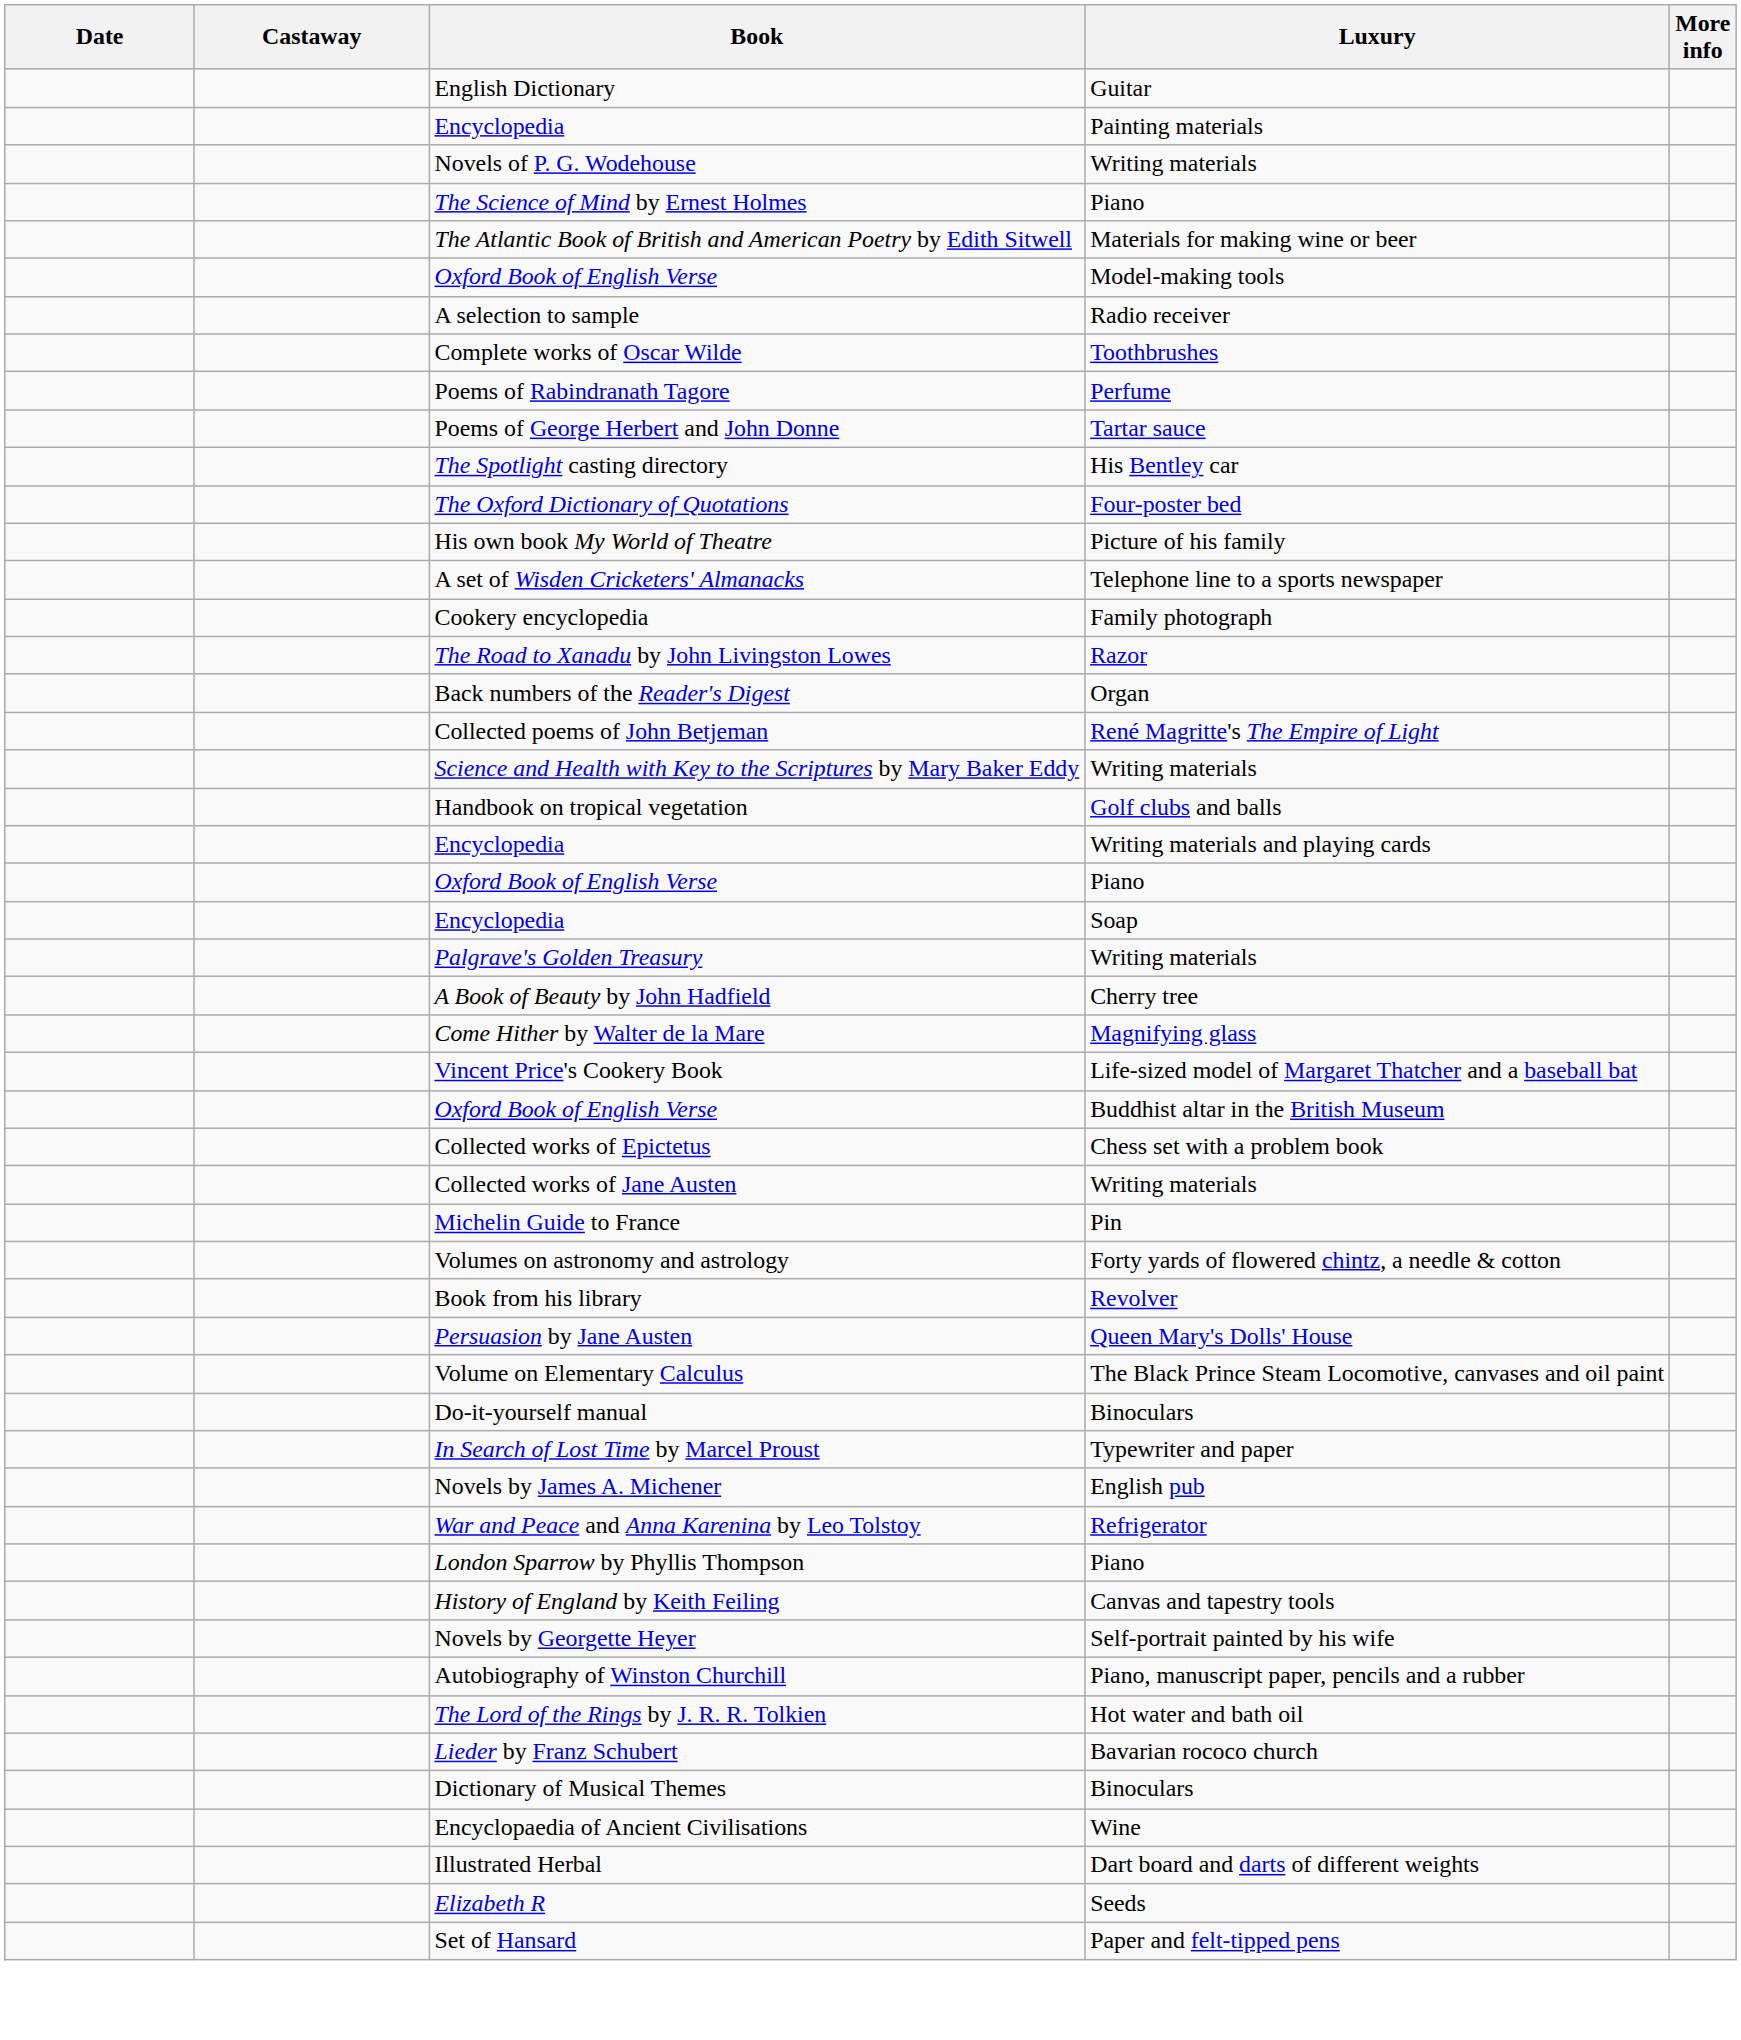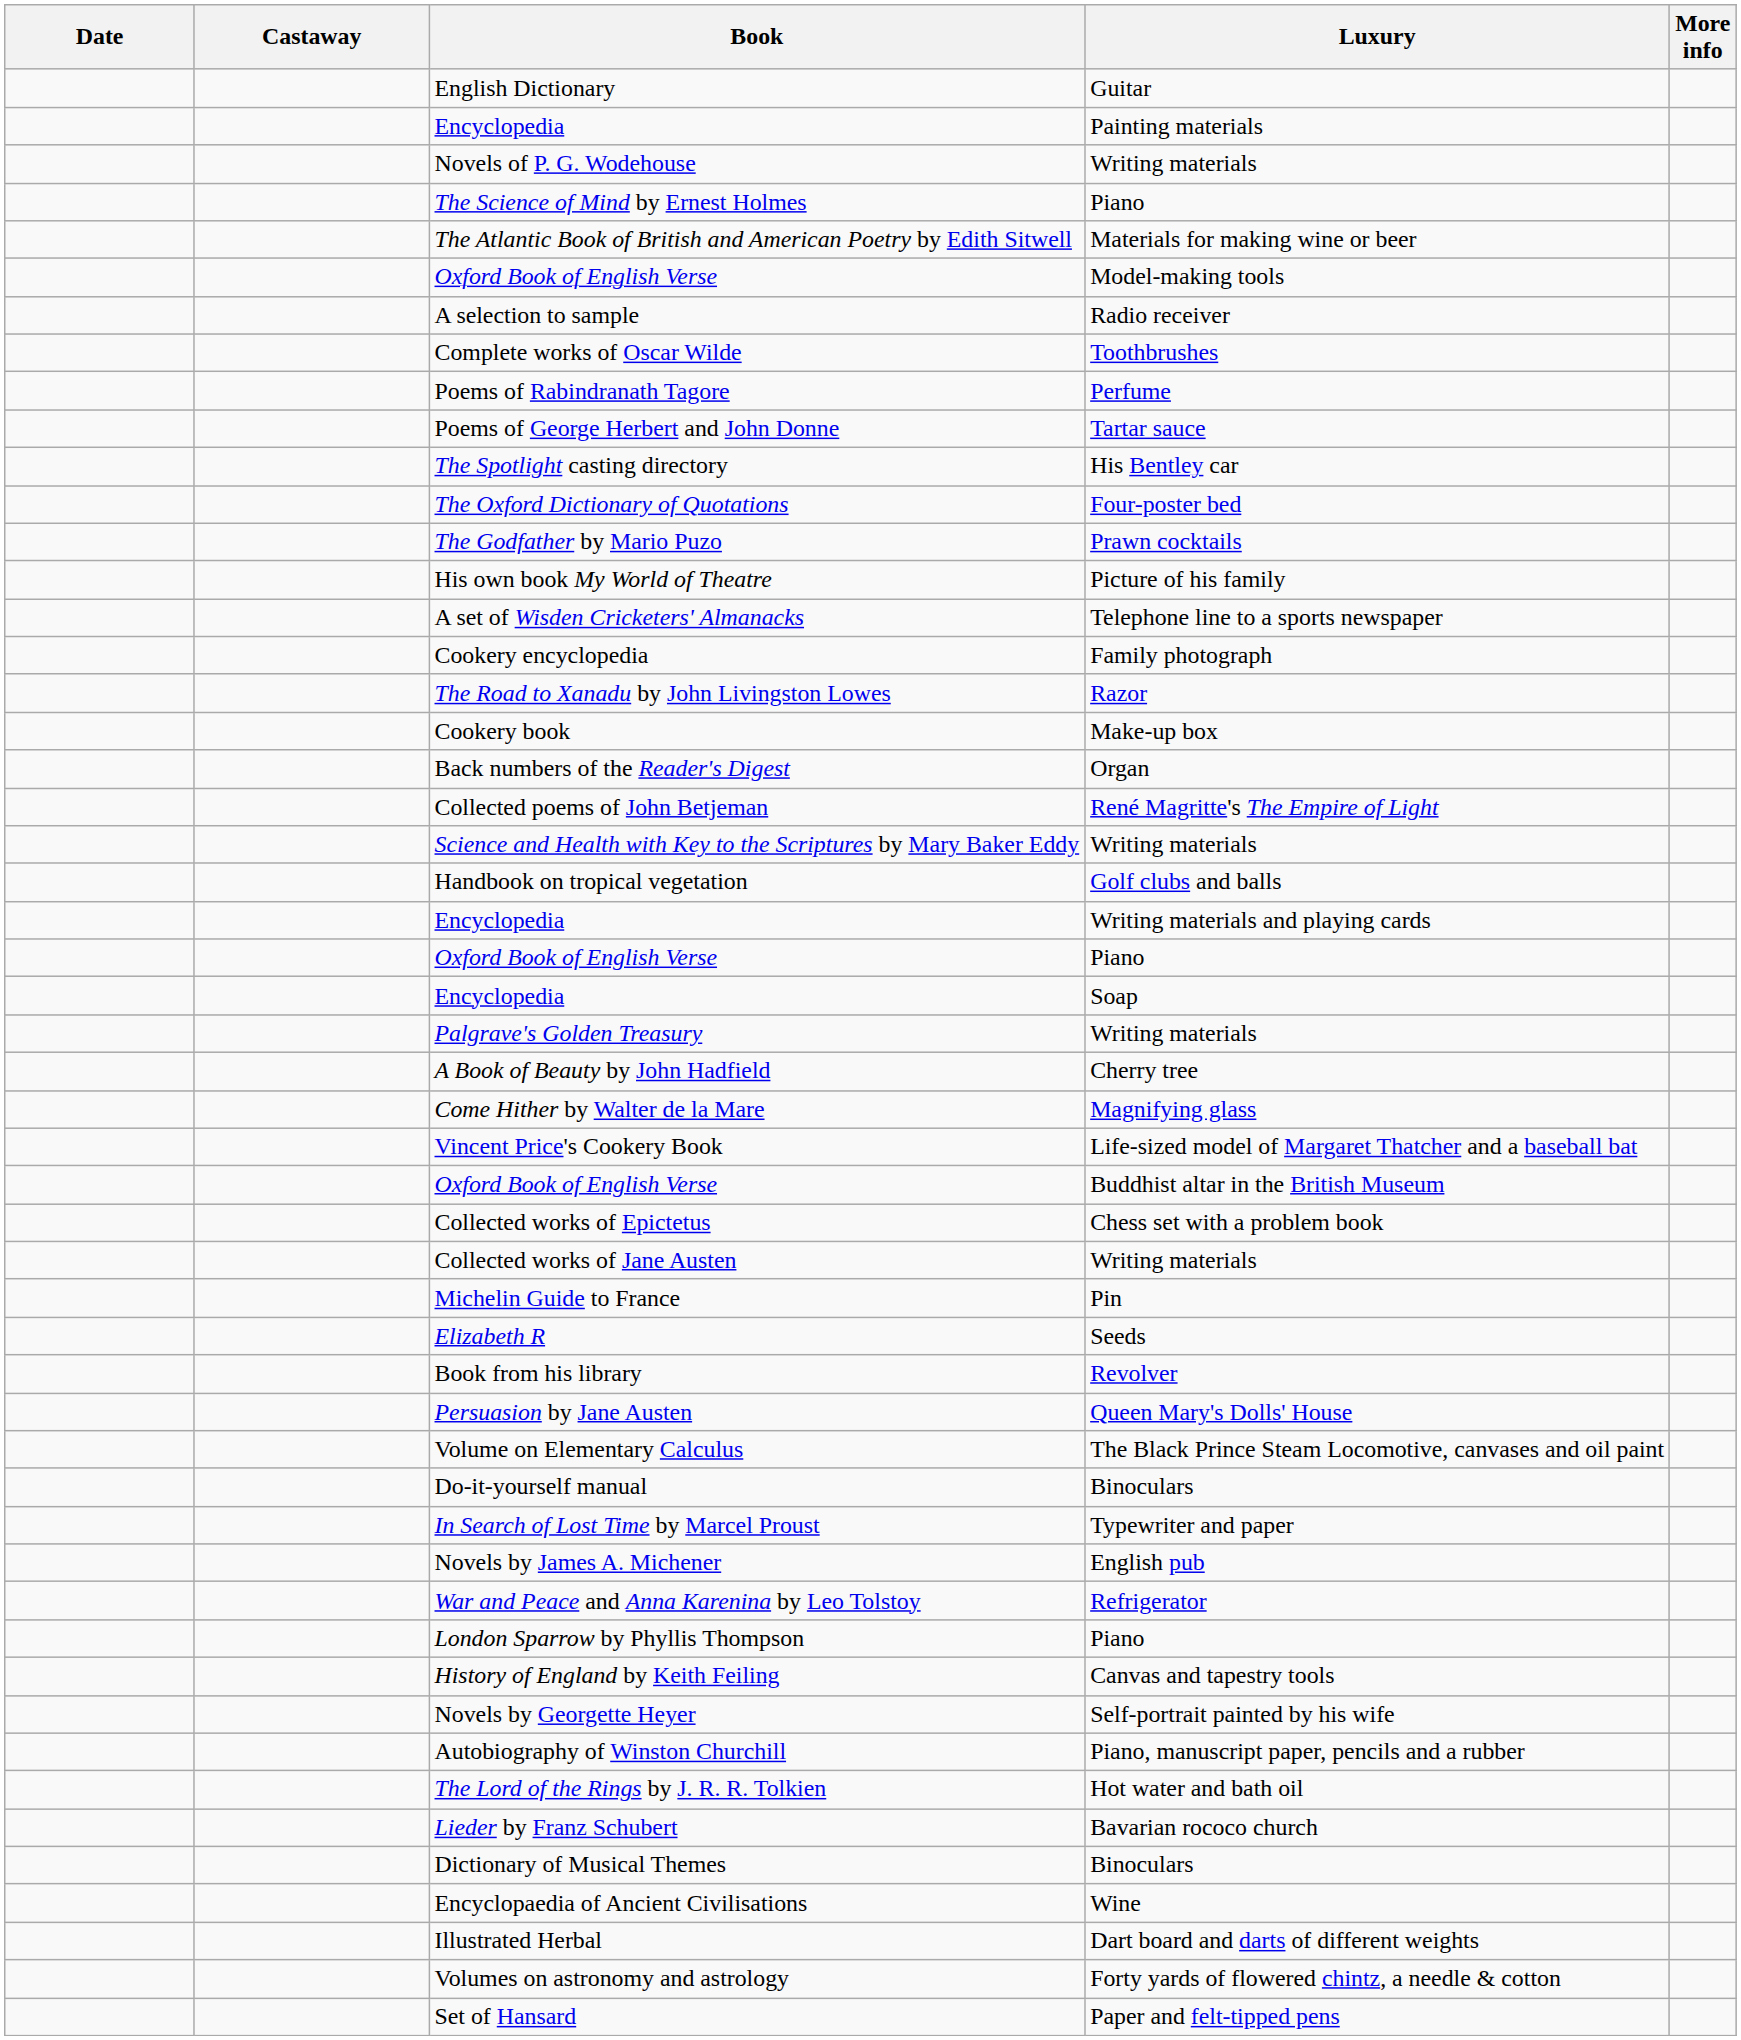 <table class="wikitable sortable">
 <tr>
 <th width=120px>Date</th>
 <th width=150px>Castaway</th>
 <th>Book</th>
 <th>Luxury</th>
 <th class="unsortable">More<br>info</th>
 </tr>
 <tr>
 <td></td>
 <td></td>
 <td>English Dictionary</td>
 <td>Guitar</td>
 <td></td>
 </tr>
 <tr>
 <td></td>
 <td></td>
 <td><a href='#'>Encyclopedia</a></td>
 <td>Painting materials</td>
 <td></td>
 </tr>
 <tr>
 <td></td>
 <td></td>
 <td>Novels of <a href='#'>P. G. Wodehouse</a></td>
 <td>Writing materials</td>
 <td></td>
 </tr>
 <tr>
 <td></td>
 <td></td>
 <td><em><a href='#'>The Science of Mind</a></em> by <a href='#'>Ernest Holmes</a></td>
 <td>Piano</td>
 <td></td>
 </tr>
 <tr>
 <td></td>
 <td></td>
 <td><em>The Atlantic Book of British and American Poetry</em> by <a href='#'>Edith Sitwell</a></td>
 <td>Materials for making wine or beer</td>
 <td></td>
 </tr>
 <tr>
 <td></td>
 <td></td>
 <td><em><a href='#'>Oxford Book of English Verse</a></em></td>
 <td>Model-making tools</td>
 <td></td>
 </tr>
 <tr>
 <td></td>
 <td></td>
 <td>A selection to sample</td>
 <td>Radio receiver</td>
 <td></td>
 </tr>
 <tr>
 <td></td>
 <td></td>
 <td>Complete works of <a href='#'>Oscar Wilde</a></td>
 <td><a href='#'>Toothbrushes</a></td>
 <td></td>
 </tr>
 <tr>
 <td></td>
 <td></td>
 <td>Poems of <a href='#'>Rabindranath Tagore</a></td>
 <td><a href='#'>Perfume</a></td>
 <td></td>
 </tr>
 <tr>
 <td></td>
 <td></td>
 <td>Poems of <a href='#'>George Herbert</a> and <a href='#'>John Donne</a></td>
 <td><a href='#'>Tartar sauce</a></td>
 <td></td>
 </tr>
 <tr>
 <td></td>
 <td></td>
 <td><em><a href='#'>The Spotlight</a></em> casting directory</td>
 <td>His <a href='#'>Bentley</a> car</td>
 <td></td>
 </tr>
 <tr>
 <td></td>
 <td></td>
 <td><em><a href='#'>The Oxford Dictionary of Quotations</a></em></td>
 <td><a href='#'>Four-poster bed</a></td>
 <td></td>
 </tr>
 <tr>
 <td></td>
 <td></td>
+<td><em><a href='#'>The Godfather</a></em> by <a href='#'>Mario Puzo</a></td>
+<td><a href='#'>Prawn cocktails</a></td>
+<td></td>
+</tr>
+<tr>
+<td></td>
+<td></td>
 <td>His own book <em>My World of Theatre</em></td>
 <td>Picture of his family</td>
 <td></td>
 </tr>
 <tr>
 <td></td>
 <td></td>
 <td>A set of <em><a href='#'>Wisden Cricketers' Almanacks</a></em></td>
 <td>Telephone line to a sports newspaper</td>
 <td></td>
 </tr>
 <tr>
 <td></td>
 <td></td>
 <td>Cookery encyclopedia</td>
 <td>Family photograph</td>
 <td></td>
 </tr>
 <tr>
 <td></td>
 <td></td>
 <td><em><a href='#'>The Road to Xanadu</a></em> by <a href='#'>John Livingston Lowes</a></td>
 <td><a href='#'>Razor</a></td>
+<td></td>
+</tr>
+<tr>
+<td></td>
+<td></td>
+<td>Cookery book</td>
+<td>Make-up box</td>
 <td></td>
 </tr>
 <tr>
 <td></td>
 <td></td>
 <td>Back numbers of the <em><a href='#'>Reader's Digest</a></em></td>
 <td>Organ</td>
 <td></td>
 </tr>
 <tr>
 <td></td>
 <td></td>
 <td>Collected poems of <a href='#'>John Betjeman</a></td>
 <td><a href='#'>René Magritte</a>'s <em><a href='#'>The Empire of Light</a></em></td>
 <td></td>
 </tr>
 <tr>
 <td></td>
 <td></td>
 <td><em><a href='#'>Science and Health with Key to the Scriptures</a></em> by <a href='#'>Mary Baker Eddy</a></td>
 <td>Writing materials</td>
 <td></td>
 </tr>
 <tr>
 <td></td>
 <td></td>
 <td>Handbook on tropical vegetation</td>
 <td><a href='#'>Golf clubs</a> and balls</td>
 <td></td>
 </tr>
 <tr>
 <td></td>
 <td></td>
 <td><a href='#'>Encyclopedia</a></td>
 <td>Writing materials and playing cards</td>
 <td></td>
 </tr>
 <tr>
 <td></td>
 <td></td>
 <td><em><a href='#'>Oxford Book of English Verse</a></em></td>
 <td>Piano</td>
 <td></td>
 </tr>
 <tr>
 <td></td>
 <td></td>
 <td><a href='#'>Encyclopedia</a></td>
 <td>Soap</td>
 <td></td>
 </tr>
 <tr>
 <td></td>
 <td></td>
 <td><em><a href='#'>Palgrave's Golden Treasury</a></em></td>
 <td>Writing materials</td>
 <td></td>
 </tr>
 <tr>
 <td></td>
 <td></td>
 <td><em>A Book of Beauty</em> by <a href='#'>John Hadfield</a></td>
 <td>Cherry tree</td>
 <td></td>
 </tr>
 <tr>
 <td></td>
 <td></td>
 <td><em>Come Hither</em> by <a href='#'>Walter de la Mare</a></td>
 <td><a href='#'>Magnifying glass</a></td>
 <td></td>
 </tr>
 <tr>
 <td></td>
 <td></td>
 <td><a href='#'>Vincent Price</a>'s Cookery Book</td>
 <td>Life-sized model of <a href='#'>Margaret Thatcher</a> and a <a href='#'>baseball bat</a></td>
 <td></td>
 </tr>
 <tr>
 <td></td>
 <td></td>
 <td><em><a href='#'>Oxford Book of English Verse</a></em></td>
 <td>Buddhist altar in the <a href='#'>British Museum</a></td>
 <td></td>
 </tr>
 <tr>
 <td></td>
 <td></td>
 <td>Collected works of <a href='#'>Epictetus</a></td>
 <td>Chess set with a problem book</td>
 <td></td>
 </tr>
 <tr>
 <td></td>
 <td></td>
 <td>Collected works of <a href='#'>Jane Austen</a></td>
 <td>Writing materials</td>
 <td></td>
 </tr>
 <tr>
 <td></td>
 <td></td>
 <td><a href='#'>Michelin Guide</a> to France</td>
 <td>Pin</td>
 <td></td>
 </tr>
 <tr>
 <td></td>
 <td></td>
-<td>Volumes on astronomy and astrology</td>
-<td>Forty yards of flowered <a href='#'>chintz</a>, a needle & cotton</td>
+<td><em><a href='#'>Elizabeth R</a></em></td>
+<td>Seeds</td>
 <td></td>
 </tr>
 <tr>
 <td></td>
 <td></td>
 <td>Book from his library</td>
 <td><a href='#'>Revolver</a></td>
 <td></td>
 </tr>
 <tr>
 <td></td>
 <td></td>
 <td><em><a href='#'>Persuasion</a></em> by <a href='#'>Jane Austen</a></td>
 <td><a href='#'>Queen Mary's Dolls' House</a></td>
 <td></td>
 </tr>
 <tr>
 <td></td>
 <td></td>
 <td>Volume on Elementary <a href='#'>Calculus</a></td>
 <td>The Black Prince Steam Locomotive, canvases and oil paint</td>
 <td></td>
 </tr>
 <tr>
 <td></td>
 <td></td>
 <td>Do-it-yourself manual</td>
 <td>Binoculars</td>
 <td></td>
 </tr>
 <tr>
 <td></td>
 <td></td>
 <td><em><a href='#'>In Search of Lost Time</a></em> by <a href='#'>Marcel Proust</a></td>
 <td>Typewriter and paper</td>
 <td></td>
 </tr>
 <tr>
 <td></td>
 <td></td>
 <td>Novels by <a href='#'>James A. Michener</a></td>
 <td>English <a href='#'>pub</a></td>
 <td></td>
 </tr>
 <tr>
 <td></td>
 <td></td>
 <td><em><a href='#'>War and Peace</a></em> and <em><a href='#'>Anna Karenina</a></em> by <a href='#'>Leo Tolstoy</a></td>
 <td><a href='#'>Refrigerator</a></td>
 <td></td>
 </tr>
 <tr>
 <td></td>
 <td></td>
 <td><em>London Sparrow</em> by Phyllis Thompson</td>
 <td>Piano</td>
 <td></td>
 </tr>
 <tr>
 <td></td>
 <td></td>
 <td><em>History of England</em> by <a href='#'>Keith Feiling</a></td>
 <td>Canvas and tapestry tools</td>
 <td></td>
 </tr>
 <tr>
 <td></td>
 <td></td>
 <td>Novels by <a href='#'>Georgette Heyer</a></td>
 <td>Self-portrait painted by his wife</td>
 <td></td>
 </tr>
 <tr>
 <td></td>
 <td></td>
 <td>Autobiography of <a href='#'>Winston Churchill</a></td>
 <td>Piano, manuscript paper, pencils and a rubber</td>
 <td></td>
 </tr>
 <tr>
 <td></td>
 <td></td>
 <td><em><a href='#'>The Lord of the Rings</a></em> by <a href='#'>J. R. R. Tolkien</a></td>
 <td>Hot water and bath oil</td>
 <td></td>
 </tr>
 <tr>
 <td></td>
 <td></td>
 <td><em><a href='#'>Lieder</a></em> by <a href='#'>Franz Schubert</a></td>
 <td>Bavarian rococo church</td>
 <td></td>
 </tr>
 <tr>
 <td></td>
 <td></td>
 <td>Dictionary of Musical Themes</td>
 <td>Binoculars</td>
 <td></td>
 </tr>
 <tr>
 <td></td>
 <td></td>
 <td>Encyclopaedia of Ancient Civilisations</td>
 <td>Wine</td>
 <td></td>
 </tr>
 <tr>
 <td></td>
 <td></td>
 <td>Illustrated Herbal</td>
 <td>Dart board and <a href='#'>darts</a> of different weights</td>
 <td></td>
 </tr>
 <tr>
 <td></td>
 <td></td>
-<td><em><a href='#'>Elizabeth R</a></em></td>
-<td>Seeds</td>
+<td>Volumes on astronomy and astrology</td>
+<td>Forty yards of flowered <a href='#'>chintz</a>, a needle & cotton</td>
 <td></td>
 </tr>
 <tr>
 <td></td>
 <td></td>
 <td>Set of <a href='#'>Hansard</a></td>
 <td>Paper and <a href='#'>felt-tipped pens</a></td>
 <td></td>
 </tr>
 </table>
